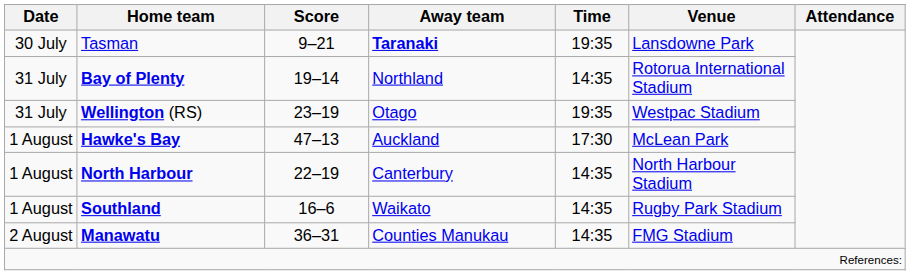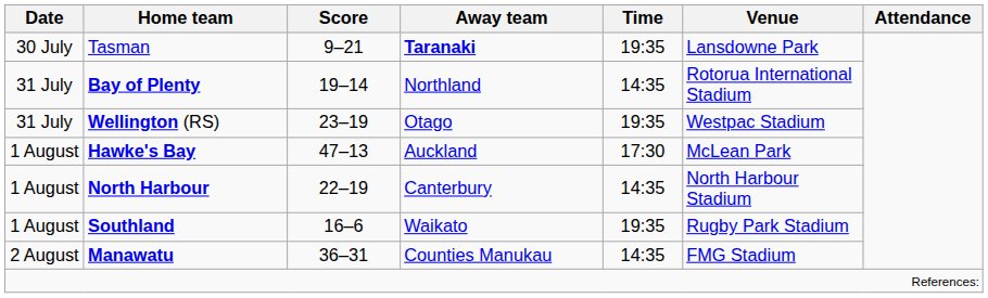 <table class="wikitable" width=100%>
 <tr>
 <th width=7%>Date</th>
 <th width=18%>Home team</th>
 <th width=10%>Score</th>
 <th width=18%>Away team</th>
 <th width=7%>Time</th>
 <th width=16%>Venue</th>
 <th width=10%>Attendance</th>
 </tr>
 <tr>
 <td style="text-align:center">30 July</td>
 <td><a href='#'>Tasman</a></td>
 <td style="text-align:center">9–21</td>
 <td><strong><a href='#'>Taranaki</a></strong></td>
 <td style="text-align:center">19:35</td>
 <td><a href='#'>Lansdowne Park</a></td>
 </tr>
 <tr>
 <td style="text-align:center">31 July</td>
 <td><strong><a href='#'>Bay of Plenty</a></strong></td>
 <td style="text-align:center">19–14</td>
 <td><a href='#'>Northland</a></td>
 <td style="text-align:center">14:35</td>
 <td><a href='#'>Rotorua International Stadium</a></td>
 </tr>
 <tr>
 <td style="text-align:center">31 July</td>
 <td><strong><a href='#'>Wellington</a></strong> (RS)</td>
 <td style="text-align:center">23–19</td>
 <td><a href='#'>Otago</a></td>
 <td style="text-align:center">19:35</td>
 <td><a href='#'>Westpac Stadium</a></td>
 </tr>
 <tr>
 <td style="text-align:center">1 August</td>
 <td><strong><a href='#'>Hawke's Bay</a></strong></td>
 <td style="text-align:center">47–13</td>
 <td><a href='#'>Auckland</a></td>
 <td style="text-align:center">17:30</td>
 <td><a href='#'>McLean Park</a></td>
 </tr>
 <tr>
 <td style="text-align:center">1 August</td>
 <td><strong><a href='#'>North Harbour</a></strong></td>
 <td style="text-align:center">22–19</td>
 <td><a href='#'>Canterbury</a></td>
 <td style="text-align:center">14:35</td>
 <td><a href='#'>North Harbour Stadium</a></td>
 </tr>
 <tr>
 <td style="text-align:center">1 August</td>
 <td><strong><a href='#'>Southland</a></strong></td>
 <td style="text-align:center">16–6</td>
 <td><a href='#'>Waikato</a></td>
-<td style="text-align:center">14:35</td>
+<td style="text-align:center">19:35</td>
 <td><a href='#'>Rugby Park Stadium</a></td>
 </tr>
 <tr>
 <td style="text-align:center">2 August</td>
 <td><strong><a href='#'>Manawatu</a></strong></td>
 <td style="text-align:center">36–31</td>
 <td><a href='#'>Counties Manukau</a></td>
 <td style="text-align:center">14:35</td>
 <td><a href='#'>FMG Stadium</a></td>
 </tr>
 <tr style="font-size:85%">
 <td colspan=7 align=right><small>References:</small></td>
 </tr>
 </table>
